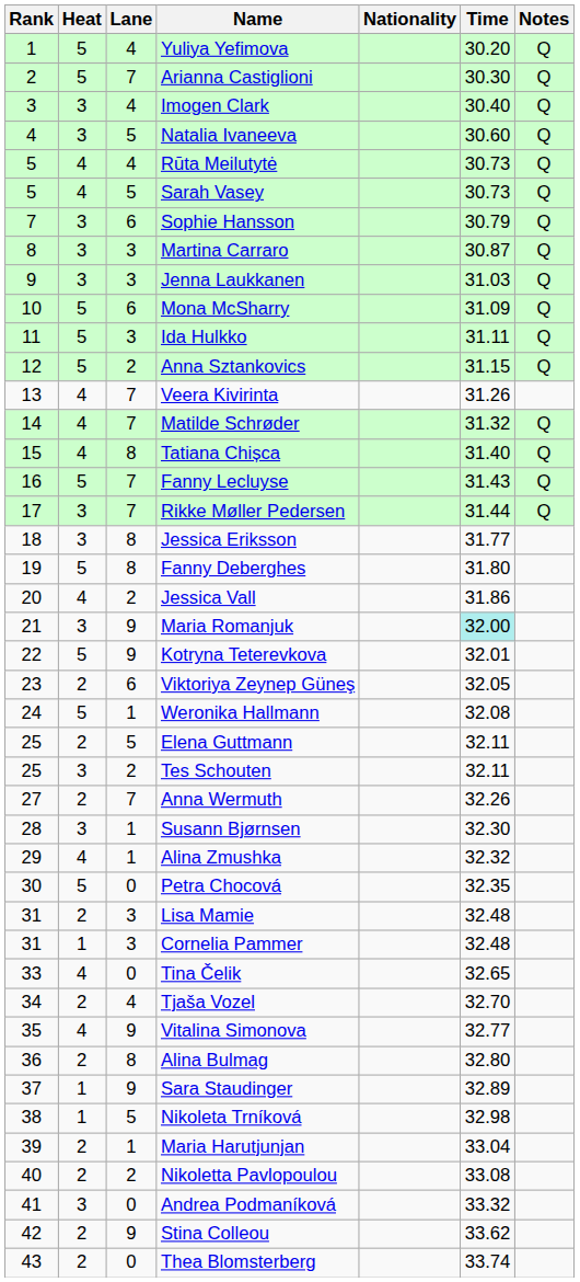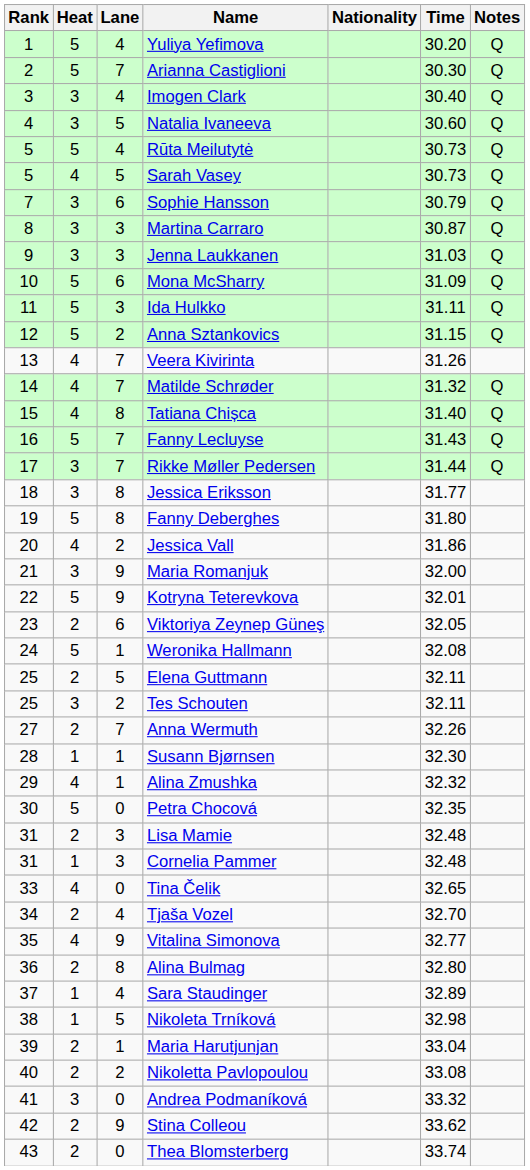 <table class="wikitable sortable" style="text-align:center">
 <tr>
 <th>Rank</th>
 <th>Heat</th>
 <th>Lane</th>
 <th>Name</th>
 <th>Nationality</th>
 <th>Time</th>
 <th>Notes</th>
 </tr>
 <tr bgcolor=ccffcc>
 <td>1</td>
 <td>5</td>
 <td>4</td>
 <td align="left"><a href='#'>Yuliya Yefimova</a></td>
 <td align="left"></td>
 <td>30.20</td>
 <td>Q</td>
 </tr>
 <tr bgcolor=ccffcc>
 <td>2</td>
 <td>5</td>
 <td>7</td>
 <td align="left"><a href='#'>Arianna Castiglioni</a></td>
 <td align="left"></td>
 <td>30.30</td>
 <td>Q</td>
 </tr>
 <tr bgcolor=ccffcc>
 <td>3</td>
 <td>3</td>
 <td>4</td>
 <td align="left"><a href='#'>Imogen Clark</a></td>
 <td align="left"></td>
 <td>30.40</td>
 <td>Q</td>
 </tr>
 <tr bgcolor=ccffcc>
 <td>4</td>
 <td>3</td>
 <td>5</td>
 <td align="left"><a href='#'>Natalia Ivaneeva</a></td>
 <td align="left"></td>
 <td>30.60</td>
 <td>Q</td>
 </tr>
 <tr bgcolor=ccffcc>
 <td>5</td>
-<td>4</td>
+<td>5</td>
 <td>4</td>
 <td align="left"><a href='#'>Rūta Meilutytė</a></td>
 <td align="left"></td>
 <td>30.73</td>
 <td>Q</td>
 </tr>
 <tr bgcolor=ccffcc>
 <td>5</td>
 <td>4</td>
 <td>5</td>
 <td align="left"><a href='#'>Sarah Vasey</a></td>
 <td align="left"></td>
 <td>30.73</td>
 <td>Q</td>
 </tr>
 <tr bgcolor=ccffcc>
 <td>7</td>
 <td>3</td>
 <td>6</td>
 <td align="left"><a href='#'>Sophie Hansson</a></td>
 <td align="left"></td>
 <td>30.79</td>
 <td>Q</td>
 </tr>
 <tr bgcolor=ccffcc>
 <td>8</td>
 <td>3</td>
 <td>3</td>
 <td align="left"><a href='#'>Martina Carraro</a></td>
 <td align="left"></td>
 <td>30.87</td>
 <td>Q</td>
 </tr>
 <tr bgcolor=ccffcc>
 <td>9</td>
 <td>3</td>
 <td>3</td>
 <td align="left"><a href='#'>Jenna Laukkanen</a></td>
 <td align="left"></td>
 <td>31.03</td>
 <td>Q</td>
 </tr>
 <tr bgcolor=ccffcc>
 <td>10</td>
 <td>5</td>
 <td>6</td>
 <td align="left"><a href='#'>Mona McSharry</a></td>
 <td align="left"></td>
 <td>31.09</td>
 <td>Q</td>
 </tr>
 <tr bgcolor=ccffcc>
 <td>11</td>
 <td>5</td>
 <td>3</td>
 <td align="left"><a href='#'>Ida Hulkko</a></td>
 <td align="left"></td>
 <td>31.11</td>
 <td>Q</td>
 </tr>
 <tr bgcolor=ccffcc>
 <td>12</td>
 <td>5</td>
 <td>2</td>
 <td align="left"><a href='#'>Anna Sztankovics</a></td>
 <td align="left"></td>
 <td>31.15</td>
 <td>Q</td>
 </tr>
 <tr>
 <td>13</td>
 <td>4</td>
 <td>7</td>
 <td align="left"><a href='#'>Veera Kivirinta</a></td>
 <td align="left"></td>
 <td>31.26</td>
 <td></td>
 </tr>
 <tr bgcolor=ccffcc>
 <td>14</td>
 <td>4</td>
 <td>7</td>
 <td align="left"><a href='#'>Matilde Schrøder</a></td>
 <td align="left"></td>
 <td>31.32</td>
 <td>Q</td>
 </tr>
 <tr bgcolor=ccffcc>
 <td>15</td>
 <td>4</td>
 <td>8</td>
 <td align="left"><a href='#'>Tatiana Chișca</a></td>
 <td align="left"></td>
 <td>31.40</td>
 <td>Q</td>
 </tr>
 <tr bgcolor=ccffcc>
 <td>16</td>
 <td>5</td>
 <td>7</td>
 <td align="left"><a href='#'>Fanny Lecluyse</a></td>
 <td align="left"></td>
 <td>31.43</td>
 <td>Q</td>
 </tr>
 <tr bgcolor=ccffcc>
 <td>17</td>
 <td>3</td>
 <td>7</td>
 <td align="left"><a href='#'>Rikke Møller Pedersen</a></td>
 <td align="left"></td>
 <td>31.44</td>
 <td>Q</td>
 </tr>
 <tr>
 <td>18</td>
 <td>3</td>
 <td>8</td>
 <td align="left"><a href='#'>Jessica Eriksson</a></td>
 <td align="left"></td>
 <td>31.77</td>
 <td></td>
 </tr>
 <tr>
 <td>19</td>
 <td>5</td>
 <td>8</td>
 <td align="left"><a href='#'>Fanny Deberghes</a></td>
 <td align="left"></td>
 <td>31.80</td>
 <td></td>
 </tr>
 <tr>
 <td>20</td>
 <td>4</td>
 <td>2</td>
 <td align="left"><a href='#'>Jessica Vall</a></td>
 <td align="left"></td>
 <td>31.86</td>
 <td></td>
 </tr>
 <tr>
 <td>21</td>
 <td>3</td>
 <td>9</td>
 <td align="left"><a href='#'>Maria Romanjuk</a></td>
 <td align="left"></td>
-<td style="background: paleturquoise;">32.00</td>
+<td>32.00</td>
 <td></td>
 </tr>
 <tr>
 <td>22</td>
 <td>5</td>
 <td>9</td>
 <td align="left"><a href='#'>Kotryna Teterevkova</a></td>
 <td align="left"></td>
 <td>32.01</td>
 <td></td>
 </tr>
 <tr>
 <td>23</td>
 <td>2</td>
 <td>6</td>
 <td align="left"><a href='#'>Viktoriya Zeynep Güneş</a></td>
 <td align="left"></td>
 <td>32.05</td>
 <td></td>
 </tr>
 <tr>
 <td>24</td>
 <td>5</td>
 <td>1</td>
 <td align="left"><a href='#'>Weronika Hallmann</a></td>
 <td align="left"></td>
 <td>32.08</td>
 <td></td>
 </tr>
 <tr>
 <td>25</td>
 <td>2</td>
 <td>5</td>
 <td align="left"><a href='#'>Elena Guttmann</a></td>
 <td align="left"></td>
 <td>32.11</td>
 <td></td>
 </tr>
 <tr>
 <td>25</td>
 <td>3</td>
 <td>2</td>
 <td align="left"><a href='#'>Tes Schouten</a></td>
 <td align="left"></td>
 <td>32.11</td>
 <td></td>
 </tr>
 <tr>
 <td>27</td>
 <td>2</td>
 <td>7</td>
 <td align="left"><a href='#'>Anna Wermuth</a></td>
 <td align="left"></td>
 <td>32.26</td>
 <td></td>
 </tr>
 <tr>
 <td>28</td>
-<td>3</td>
+<td>1</td>
 <td>1</td>
 <td align="left"><a href='#'>Susann Bjørnsen</a></td>
 <td align="left"></td>
 <td>32.30</td>
 <td></td>
 </tr>
 <tr>
 <td>29</td>
 <td>4</td>
 <td>1</td>
 <td align="left"><a href='#'>Alina Zmushka</a></td>
 <td align="left"></td>
 <td>32.32</td>
 <td></td>
 </tr>
 <tr>
 <td>30</td>
 <td>5</td>
 <td>0</td>
 <td align="left"><a href='#'>Petra Chocová</a></td>
 <td align="left"></td>
 <td>32.35</td>
 <td></td>
 </tr>
 <tr>
 <td>31</td>
 <td>2</td>
 <td>3</td>
 <td align="left"><a href='#'>Lisa Mamie</a></td>
 <td align="left"></td>
 <td>32.48</td>
 <td></td>
 </tr>
 <tr>
 <td>31</td>
 <td>1</td>
 <td>3</td>
 <td align="left"><a href='#'>Cornelia Pammer</a></td>
 <td align="left"></td>
 <td>32.48</td>
 <td></td>
 </tr>
 <tr>
 <td>33</td>
 <td>4</td>
 <td>0</td>
 <td align="left"><a href='#'>Tina Čelik</a></td>
 <td align="left"></td>
 <td>32.65</td>
 <td></td>
 </tr>
 <tr>
 <td>34</td>
 <td>2</td>
 <td>4</td>
 <td align="left"><a href='#'>Tjaša Vozel</a></td>
 <td align="left"></td>
 <td>32.70</td>
 <td></td>
 </tr>
 <tr>
 <td>35</td>
 <td>4</td>
 <td>9</td>
 <td align="left"><a href='#'>Vitalina Simonova</a></td>
 <td align="left"></td>
 <td>32.77</td>
 <td></td>
 </tr>
 <tr>
 <td>36</td>
 <td>2</td>
 <td>8</td>
 <td align="left"><a href='#'>Alina Bulmag</a></td>
 <td align="left"></td>
 <td>32.80</td>
 <td></td>
 </tr>
 <tr>
 <td>37</td>
 <td>1</td>
-<td>9</td>
+<td>4</td>
 <td align="left"><a href='#'>Sara Staudinger</a></td>
 <td align="left"></td>
 <td>32.89</td>
 <td></td>
 </tr>
 <tr>
 <td>38</td>
 <td>1</td>
 <td>5</td>
 <td align="left"><a href='#'>Nikoleta Trníková</a></td>
 <td align="left"></td>
 <td>32.98</td>
 <td></td>
 </tr>
 <tr>
 <td>39</td>
 <td>2</td>
 <td>1</td>
 <td align="left"><a href='#'>Maria Harutjunjan</a></td>
 <td align="left"></td>
 <td>33.04</td>
 <td></td>
 </tr>
 <tr>
 <td>40</td>
 <td>2</td>
 <td>2</td>
 <td align="left"><a href='#'>Nikoletta Pavlopoulou</a></td>
 <td align="left"></td>
 <td>33.08</td>
 <td></td>
 </tr>
 <tr>
 <td>41</td>
 <td>3</td>
 <td>0</td>
 <td align="left"><a href='#'>Andrea Podmaníková</a></td>
 <td align="left"></td>
 <td>33.32</td>
 <td></td>
 </tr>
 <tr>
 <td>42</td>
 <td>2</td>
 <td>9</td>
 <td align="left"><a href='#'>Stina Colleou</a></td>
 <td align="left"></td>
 <td>33.62</td>
 <td></td>
 </tr>
 <tr>
 <td>43</td>
 <td>2</td>
 <td>0</td>
 <td align="left"><a href='#'>Thea Blomsterberg</a></td>
 <td align="left"></td>
 <td>33.74</td>
 <td></td>
 </tr>
 </table>
